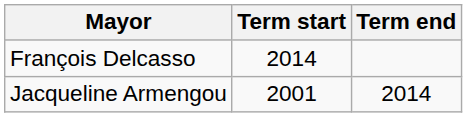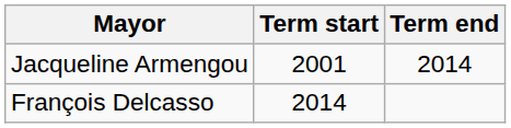 <table class="wikitable">
 <tr>
 <th>Mayor</th>
 <th>Term start</th>
 <th>Term end</th>
 </tr>
 <tr>
+<td>Jacqueline Armengou</td>
+<td align=center>2001</td>
+<td align=center>2014</td>
+</tr>
+<tr>
 <td>François Delcasso</td>
 <td align=center>2014</td>
 <td align=center></td>
 </tr>
-<tr>
-<td>Jacqueline Armengou</td>
-<td align=center>2001</td>
-<td align=center>2014</td>
-</tr>
 </table>
